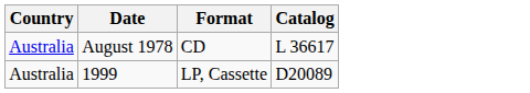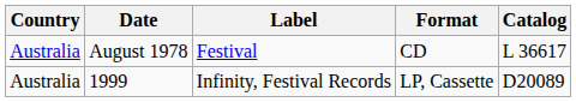 <table class="wikitable">
 <tr>
 <th>Country</th>
 <th>Date</th>
+<th>Label</th>
 <th>Format</th>
 <th>Catalog</th>
 </tr>
 <tr>
 <td><a href='#'>Australia</a></td>
 <td>August 1978</td>
+<td><a href='#'>Festival</a></td>
 <td>CD</td>
 <td>L 36617</td>
 </tr>
 <tr>
 <td>Australia</td>
 <td>1999</td>
+<td>Infinity, Festival Records</td>
 <td>LP, Cassette</td>
 <td>D20089</td>
 </tr>
 </table>
